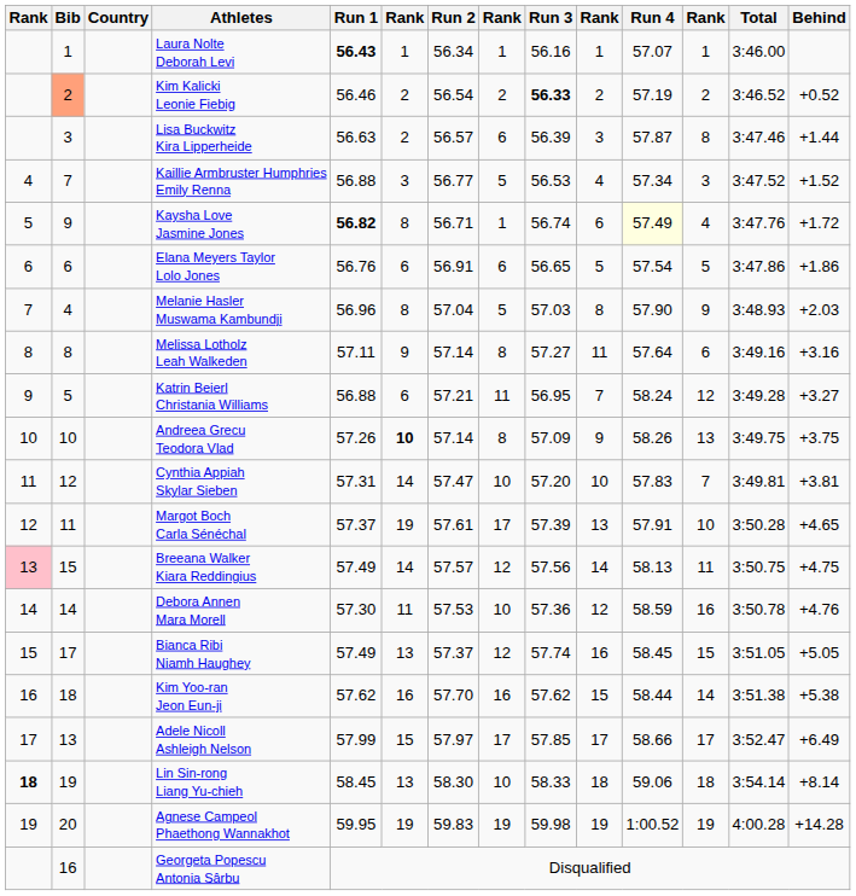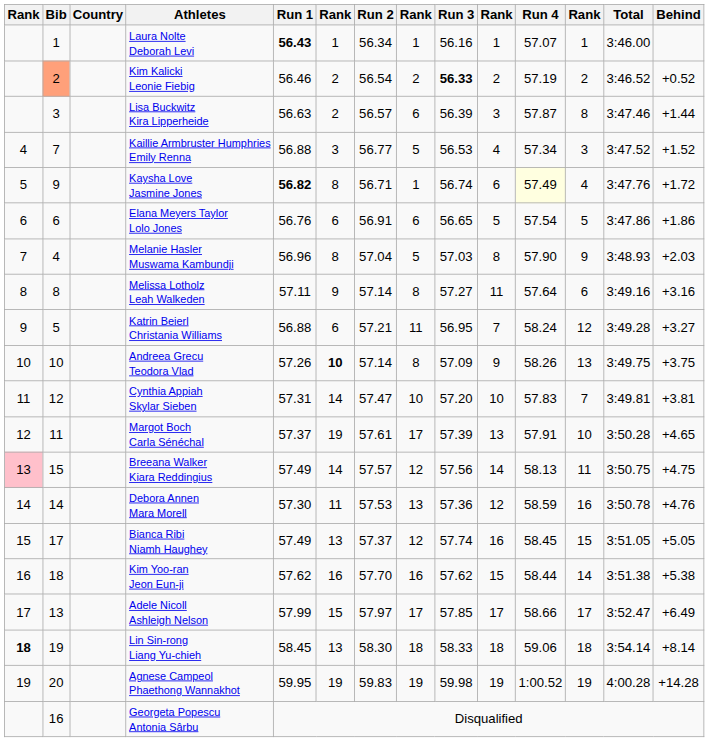 <table class="wikitable sortable" style="text-align:center">
 <tr>
 <th>Rank</th>
 <th>Bib</th>
 <th>Country</th>
 <th>Athletes</th>
 <th>Run 1</th>
 <th>Rank</th>
 <th>Run 2</th>
 <th>Rank</th>
 <th>Run 3</th>
 <th>Rank</th>
 <th>Run 4</th>
 <th>Rank</th>
 <th>Total</th>
 <th>Behind</th>
 </tr>
 <tr>
 <td></td>
 <td>1</td>
 <td align=left></td>
 <td align=left><small><a href='#'>Laura Nolte</a><br><a href='#'>Deborah Levi</a></small></td>
 <td><strong>56.43</strong></td>
 <td>1</td>
 <td>56.34</td>
 <td>1</td>
 <td>56.16</td>
 <td>1</td>
 <td>57.07</td>
 <td>1</td>
 <td>3:46.00</td>
 <td></td>
 </tr>
 <tr>
 <td></td>
 <td style="background: lightsalmon;">2</td>
 <td align=left></td>
 <td align=left><small><a href='#'>Kim Kalicki</a><br><a href='#'>Leonie Fiebig</a></small></td>
 <td>56.46</td>
 <td>2</td>
 <td>56.54</td>
 <td>2</td>
 <td><strong>56.33</strong></td>
 <td>2</td>
 <td>57.19</td>
 <td>2</td>
 <td>3:46.52</td>
 <td>+0.52</td>
 </tr>
 <tr>
 <td></td>
 <td>3</td>
 <td align=left></td>
 <td align=left><small><a href='#'>Lisa Buckwitz</a><br><a href='#'>Kira Lipperheide</a></small></td>
 <td>56.63</td>
 <td>2</td>
 <td>56.57</td>
 <td>6</td>
 <td>56.39</td>
 <td>3</td>
 <td>57.87</td>
 <td>8</td>
 <td>3:47.46</td>
 <td>+1.44</td>
 </tr>
 <tr>
 <td>4</td>
 <td>7</td>
 <td align=left></td>
 <td align=left><small><a href='#'>Kaillie Armbruster Humphries</a><br><a href='#'>Emily Renna</a></small></td>
 <td>56.88</td>
 <td>3</td>
 <td>56.77</td>
 <td>5</td>
 <td>56.53</td>
 <td>4</td>
 <td>57.34</td>
 <td>3</td>
 <td>3:47.52</td>
 <td>+1.52</td>
 </tr>
 <tr>
 <td>5</td>
 <td>9</td>
 <td align=left></td>
 <td align=left><small><a href='#'>Kaysha Love</a><br><a href='#'>Jasmine Jones</a></small></td>
 <td><strong>56.82</strong></td>
 <td>8</td>
 <td>56.71</td>
 <td>1</td>
 <td>56.74</td>
 <td>6</td>
 <td style="background: lightyellow;">57.49</td>
 <td>4</td>
 <td>3:47.76</td>
 <td>+1.72</td>
 </tr>
 <tr>
 <td>6</td>
 <td>6</td>
 <td align=left></td>
 <td align=left><small><a href='#'>Elana Meyers Taylor</a><br><a href='#'>Lolo Jones</a></small></td>
 <td>56.76</td>
 <td>6</td>
 <td>56.91</td>
 <td>6</td>
 <td>56.65</td>
 <td>5</td>
 <td>57.54</td>
 <td>5</td>
 <td>3:47.86</td>
 <td>+1.86</td>
 </tr>
 <tr>
 <td>7</td>
 <td>4</td>
 <td align=left></td>
 <td align=left><small><a href='#'>Melanie Hasler</a><br><a href='#'>Muswama Kambundji</a></small></td>
 <td>56.96</td>
 <td>8</td>
 <td>57.04</td>
 <td>5</td>
 <td>57.03</td>
 <td>8</td>
 <td>57.90</td>
 <td>9</td>
 <td>3:48.93</td>
 <td>+2.03</td>
 </tr>
 <tr>
 <td>8</td>
 <td>8</td>
 <td align=left></td>
 <td align=left><small><a href='#'>Melissa Lotholz</a><br><a href='#'>Leah Walkeden</a></small></td>
 <td>57.11</td>
 <td>9</td>
 <td>57.14</td>
 <td>8</td>
 <td>57.27</td>
 <td>11</td>
 <td>57.64</td>
 <td>6</td>
 <td>3:49.16</td>
 <td>+3.16</td>
 </tr>
 <tr>
 <td>9</td>
 <td>5</td>
 <td align=left></td>
 <td align=left><small><a href='#'>Katrin Beierl</a><br><a href='#'>Christania Williams</a></small></td>
 <td>56.88</td>
 <td>6</td>
 <td>57.21</td>
 <td>11</td>
 <td>56.95</td>
 <td>7</td>
 <td>58.24</td>
 <td>12</td>
 <td>3:49.28</td>
 <td>+3.27</td>
 </tr>
 <tr>
 <td>10</td>
 <td>10</td>
 <td align=left></td>
 <td align=left><small><a href='#'>Andreea Grecu</a><br><a href='#'>Teodora Vlad</a></small></td>
 <td>57.26</td>
 <td><strong>10</strong></td>
 <td>57.14</td>
 <td>8</td>
 <td>57.09</td>
 <td>9</td>
 <td>58.26</td>
 <td>13</td>
 <td>3:49.75</td>
 <td>+3.75</td>
 </tr>
 <tr>
 <td>11</td>
 <td>12</td>
 <td align=left></td>
 <td align=left><small><a href='#'>Cynthia Appiah</a><br><a href='#'>Skylar Sieben</a></small></td>
 <td>57.31</td>
 <td>14</td>
 <td>57.47</td>
 <td>10</td>
 <td>57.20</td>
 <td>10</td>
 <td>57.83</td>
 <td>7</td>
 <td>3:49.81</td>
 <td>+3.81</td>
 </tr>
 <tr>
 <td>12</td>
 <td>11</td>
 <td align=left></td>
 <td align=left><small><a href='#'>Margot Boch</a><br><a href='#'>Carla Sénéchal</a></small></td>
 <td>57.37</td>
 <td>19</td>
 <td>57.61</td>
 <td>17</td>
 <td>57.39</td>
 <td>13</td>
 <td>57.91</td>
 <td>10</td>
 <td>3:50.28</td>
 <td>+4.65</td>
 </tr>
 <tr>
 <td style="background: pink;">13</td>
 <td>15</td>
 <td align=left></td>
 <td align=left><small><a href='#'>Breeana Walker</a><br><a href='#'>Kiara Reddingius</a></small></td>
 <td>57.49</td>
 <td>14</td>
 <td>57.57</td>
 <td>12</td>
 <td>57.56</td>
 <td>14</td>
 <td>58.13</td>
 <td>11</td>
 <td>3:50.75</td>
 <td>+4.75</td>
 </tr>
 <tr>
 <td>14</td>
 <td>14</td>
 <td align=left></td>
 <td align=left><small><a href='#'>Debora Annen</a><br><a href='#'>Mara Morell</a></small></td>
 <td>57.30</td>
 <td>11</td>
 <td>57.53</td>
-<td>10</td>
+<td>13</td>
 <td>57.36</td>
 <td>12</td>
 <td>58.59</td>
 <td>16</td>
 <td>3:50.78</td>
 <td>+4.76</td>
 </tr>
 <tr>
 <td>15</td>
 <td>17</td>
 <td align=left></td>
 <td align=left><small><a href='#'>Bianca Ribi</a><br><a href='#'>Niamh Haughey</a></small></td>
 <td>57.49</td>
 <td>13</td>
 <td>57.37</td>
 <td>12</td>
 <td>57.74</td>
 <td>16</td>
 <td>58.45</td>
 <td>15</td>
 <td>3:51.05</td>
 <td>+5.05</td>
 </tr>
 <tr>
 <td>16</td>
 <td>18</td>
 <td align=left></td>
 <td align=left><small><a href='#'>Kim Yoo-ran</a><br><a href='#'>Jeon Eun-ji</a></small></td>
 <td>57.62</td>
 <td>16</td>
 <td>57.70</td>
 <td>16</td>
 <td>57.62</td>
 <td>15</td>
 <td>58.44</td>
 <td>14</td>
 <td>3:51.38</td>
 <td>+5.38</td>
 </tr>
 <tr>
 <td>17</td>
 <td>13</td>
 <td align=left></td>
 <td align=left><small><a href='#'>Adele Nicoll</a><br><a href='#'>Ashleigh Nelson</a></small></td>
 <td>57.99</td>
 <td>15</td>
 <td>57.97</td>
 <td>17</td>
 <td>57.85</td>
 <td>17</td>
 <td>58.66</td>
 <td>17</td>
 <td>3:52.47</td>
 <td>+6.49</td>
 </tr>
 <tr>
 <td><strong>18</strong></td>
 <td>19</td>
 <td align=left></td>
 <td align=left><small><a href='#'>Lin Sin-rong</a><br><a href='#'>Liang Yu-chieh</a></small></td>
 <td>58.45</td>
 <td>13</td>
 <td>58.30</td>
-<td>10</td>
+<td>18</td>
 <td>58.33</td>
 <td>18</td>
 <td>59.06</td>
 <td>18</td>
 <td>3:54.14</td>
 <td>+8.14</td>
 </tr>
 <tr>
 <td>19</td>
 <td>20</td>
 <td align=left></td>
 <td align=left><small><a href='#'>Agnese Campeol</a><br><a href='#'>Phaethong Wannakhot</a></small></td>
 <td>59.95</td>
 <td>19</td>
 <td>59.83</td>
 <td>19</td>
 <td>59.98</td>
 <td>19</td>
 <td>1:00.52</td>
 <td>19</td>
 <td>4:00.28</td>
 <td>+14.28</td>
 </tr>
 <tr>
 <td></td>
 <td>16</td>
 <td align=left></td>
 <td align=left><small><a href='#'>Georgeta Popescu</a><br><a href='#'>Antonia Sârbu</a></small></td>
 <td colspan=10>Disqualified</td>
 </tr>
 </table>
